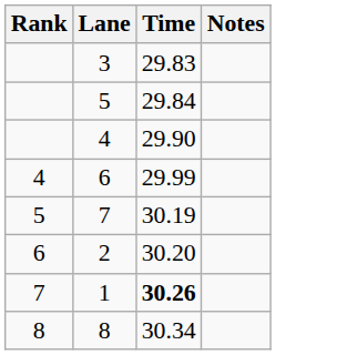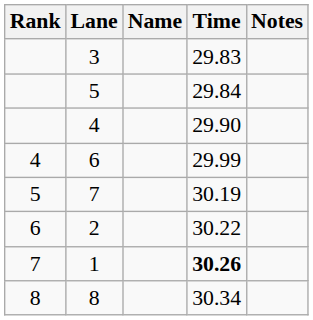 <table class="wikitable sortable" style="text-align:center">
 <tr>
 <th>Rank</th>
 <th>Lane</th>
+<th>Name</th>
 <th>Time</th>
 <th>Notes</th>
 </tr>
 <tr>
 <td></td>
 <td>3</td>
+<td align=left></td>
 <td>29.83</td>
 <td></td>
 </tr>
 <tr>
 <td></td>
 <td>5</td>
+<td align=left></td>
 <td>29.84</td>
 <td></td>
 </tr>
 <tr>
 <td></td>
 <td>4</td>
+<td align=left></td>
 <td>29.90</td>
 <td></td>
 </tr>
 <tr>
 <td>4</td>
 <td>6</td>
+<td align=left></td>
 <td>29.99</td>
 <td></td>
 </tr>
 <tr>
 <td>5</td>
 <td>7</td>
+<td align=left></td>
 <td>30.19</td>
 <td></td>
 </tr>
 <tr>
 <td>6</td>
 <td>2</td>
-<td>30.20</td>
+<td align=left></td>
+<td>30.22</td>
 <td></td>
 </tr>
 <tr>
 <td>7</td>
 <td>1</td>
+<td align=left></td>
 <td><strong>30.26</strong></td>
 <td></td>
 </tr>
 <tr>
 <td>8</td>
 <td>8</td>
+<td align=left></td>
 <td>30.34</td>
 <td></td>
 </tr>
 </table>
